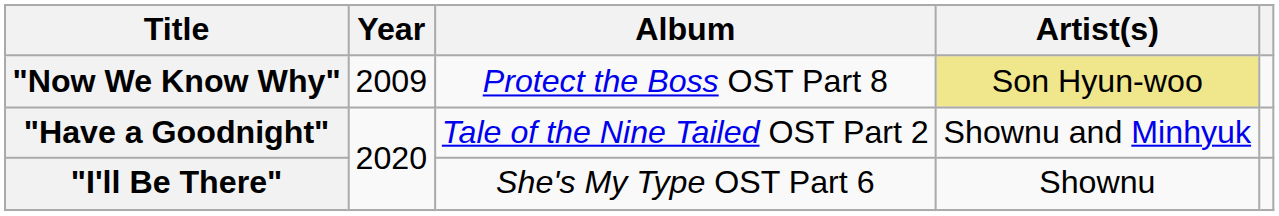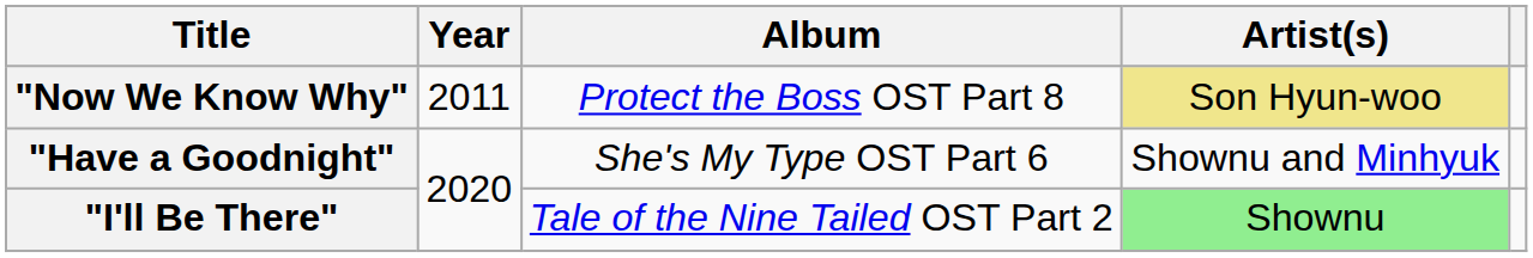 <table class="wikitable plainrowheaders" style="text-align:center">
 <tr>
 <th scope="col">Title</th>
 <th scope="col">Year</th>
 <th scope="col">Album</th>
 <th scope="col">Artist(s)</th>
 <th scope="col" class="unsortable"></th>
 </tr>
 <tr>
 <th scope="row">"Now We Know Why"</th>
-<td>2009</td>
+<td>2011</td>
 <td><em><a href='#'>Protect the Boss</a></em> OST Part 8</td>
 <td style="background: khaki;">Son Hyun-woo</td>
 <td></td>
 </tr>
 <tr>
 <th scope="row">"Have a Goodnight"</th>
 <td rowspan="2">2020</td>
-<td><em><a href='#'>Tale of the Nine Tailed</a></em> OST Part 2</td>
+<td><em>She's My Type</em> OST Part 6</td>
 <td>Shownu and <a href='#'>Minhyuk</a></td>
 <td></td>
 </tr>
 <tr>
 <th scope="row">"I'll Be There"</th>
-<td><em>She's My Type</em> OST Part 6</td>
-<td>Shownu</td>
+<td><em><a href='#'>Tale of the Nine Tailed</a></em> OST Part 2</td>
+<td style="background: lightgreen;">Shownu</td>
 <td></td>
 </tr>
 </table>
